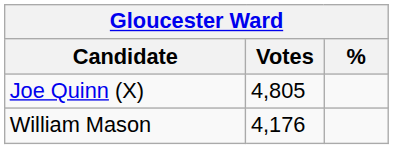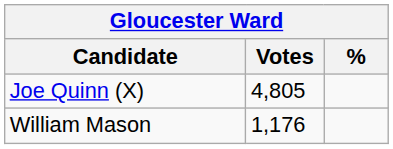 <table class="wikitable">
 <tr>
 <th colspan="3"><a href='#'>Gloucester Ward</a></th>
 </tr>
 <tr>
 <th style="width: 170px">Candidate</th>
 <th style="width: 50px">Votes</th>
 <th style="width: 40px">%</th>
 </tr>
 <tr>
 <td><a href='#'>Joe Quinn</a> (X)</td>
 <td>4,805</td>
 <td></td>
 </tr>
 <tr>
 <td>William Mason</td>
-<td>4,176</td>
+<td>1,176</td>
 <td></td>
 </tr>
 </table>
